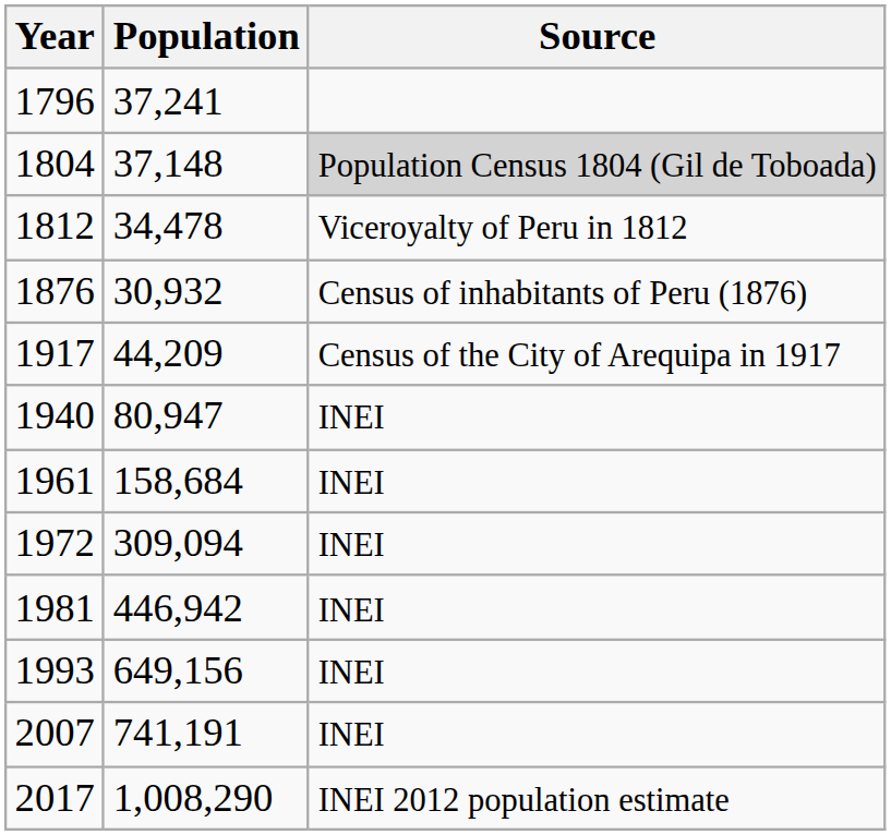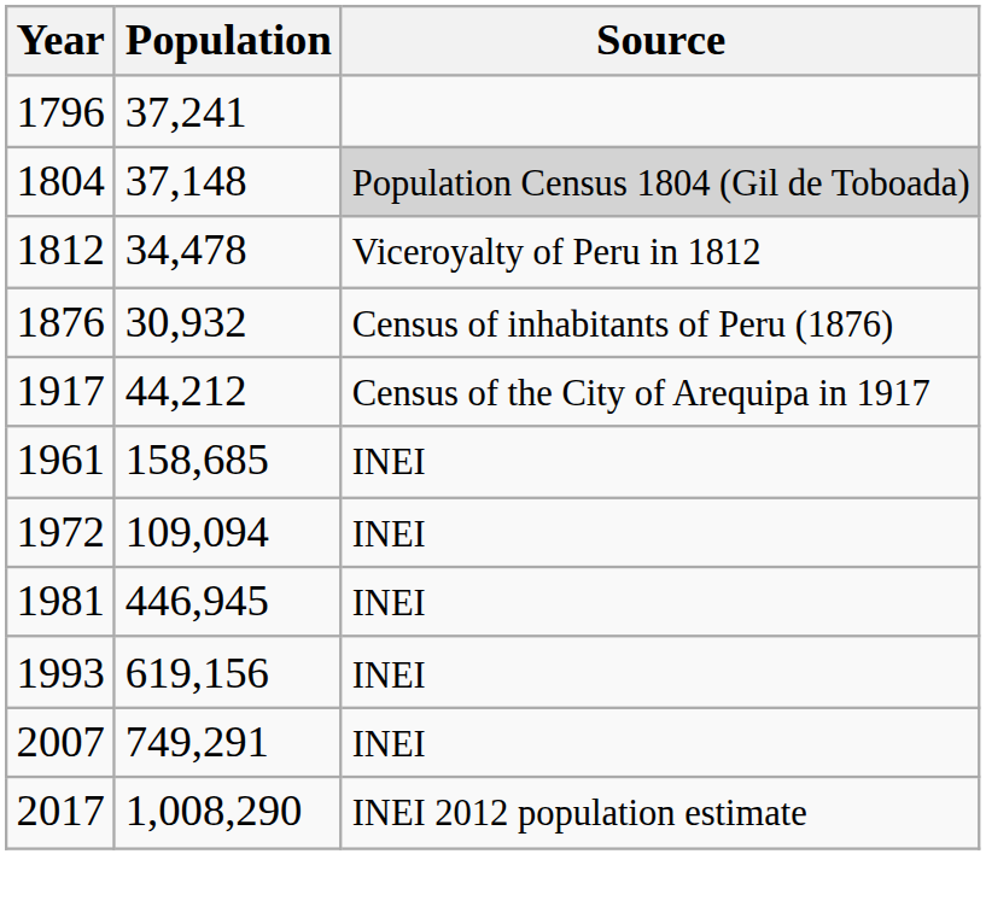 <table class="wikitable">
 <tr>
 <th>Year</th>
 <th>Population</th>
 <th>Source</th>
 </tr>
 <tr>
 <td>1796</td>
 <td>37,241</td>
 <td></td>
 </tr>
 <tr>
 <td>1804</td>
 <td>37,148</td>
 <td style="background: lightgrey;"><small>Population Census 1804 (Gil de Toboada)</small></td>
 </tr>
 <tr>
 <td>1812</td>
 <td>34,478</td>
 <td><small>Viceroyalty of Peru in 1812</small></td>
 </tr>
 <tr>
 <td>1876</td>
 <td>30,932</td>
 <td><small>Census of inhabitants of Peru (1876)</small></td>
 </tr>
 <tr>
 <td>1917</td>
-<td>44,209</td>
+<td>44,212</td>
 <td><small>Census of the City of Arequipa in 1917</small></td>
 </tr>
 <tr>
-<td>1940</td>
-<td>80,947</td>
-<td><small>INEI</small></td>
-</tr>
-<tr>
 <td>1961</td>
-<td>158,684</td>
+<td>158,685</td>
 <td><small>INEI</small></td>
 </tr>
 <tr>
 <td>1972</td>
-<td>309,094</td>
+<td>109,094</td>
 <td><small>INEI</small></td>
 </tr>
 <tr>
 <td>1981</td>
-<td>446,942</td>
+<td>446,945</td>
 <td><small>INEI</small></td>
 </tr>
 <tr>
 <td>1993</td>
-<td>649,156</td>
+<td>619,156</td>
 <td><small>INEI</small></td>
 </tr>
 <tr>
 <td>2007</td>
-<td>741,191</td>
+<td>749,291</td>
 <td><small>INEI</small></td>
 </tr>
 <tr>
 <td>2017</td>
 <td>1,008,290</td>
 <td><small>INEI 2012 population estimate</small></td>
 </tr>
 </table>
